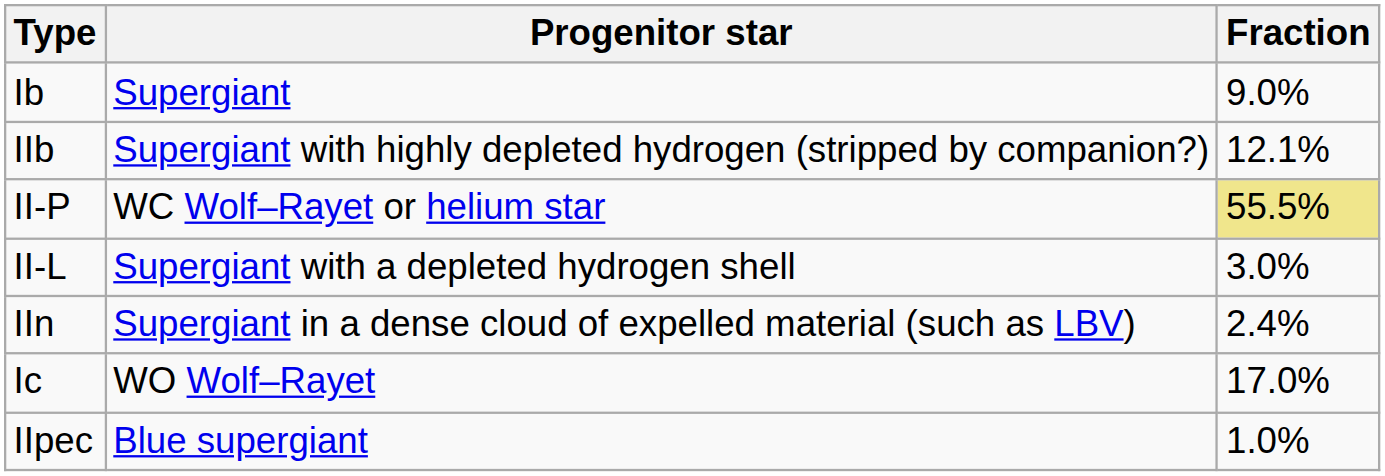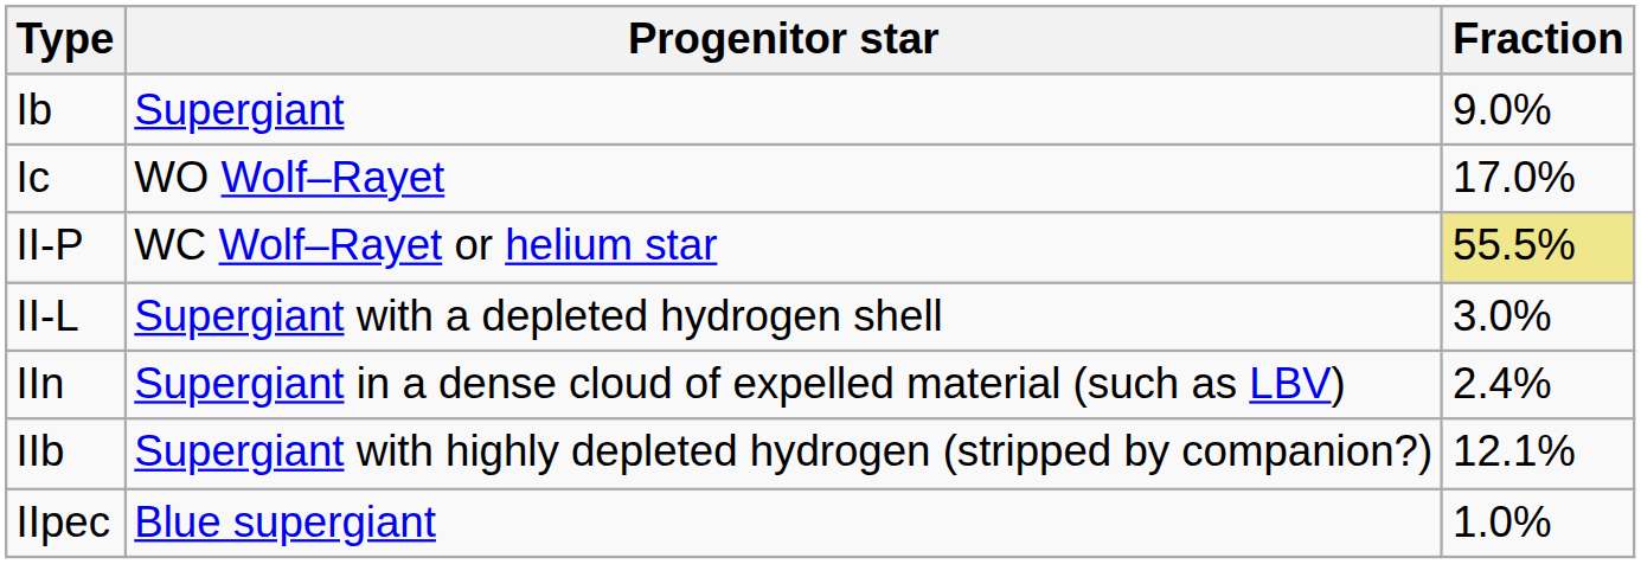 <table class="wikitable">
 <tr>
 <th>Type</th>
 <th>Progenitor star</th>
 <th>Fraction</th>
 </tr>
 <tr>
 <td>Ib</td>
 <td><a href='#'>Supergiant</a></td>
 <td>9.0%</td>
 </tr>
 <tr>
-<td>IIb</td>
-<td><a href='#'>Supergiant</a> with highly depleted hydrogen (stripped by companion?)</td>
-<td>12.1%</td>
+<td>Ic</td>
+<td>WO <a href='#'>Wolf–Rayet</a></td>
+<td>17.0%</td>
 </tr>
 <tr>
 <td>II-P</td>
 <td>WC <a href='#'>Wolf–Rayet</a> or <a href='#'>helium star</a></td>
 <td style="background: khaki;">55.5%</td>
 </tr>
 <tr>
 <td>II-L</td>
 <td><a href='#'>Supergiant</a> with a depleted hydrogen shell</td>
 <td>3.0%</td>
 </tr>
 <tr>
 <td>IIn</td>
 <td><a href='#'>Supergiant</a> in a dense cloud of expelled material (such as <a href='#'>LBV</a>)</td>
 <td>2.4%</td>
 </tr>
 <tr>
-<td>Ic</td>
-<td>WO <a href='#'>Wolf–Rayet</a></td>
-<td>17.0%</td>
+<td>IIb</td>
+<td><a href='#'>Supergiant</a> with highly depleted hydrogen (stripped by companion?)</td>
+<td>12.1%</td>
 </tr>
 <tr>
 <td>IIpec</td>
 <td><a href='#'>Blue supergiant</a></td>
 <td>1.0%</td>
 </tr>
 </table>
